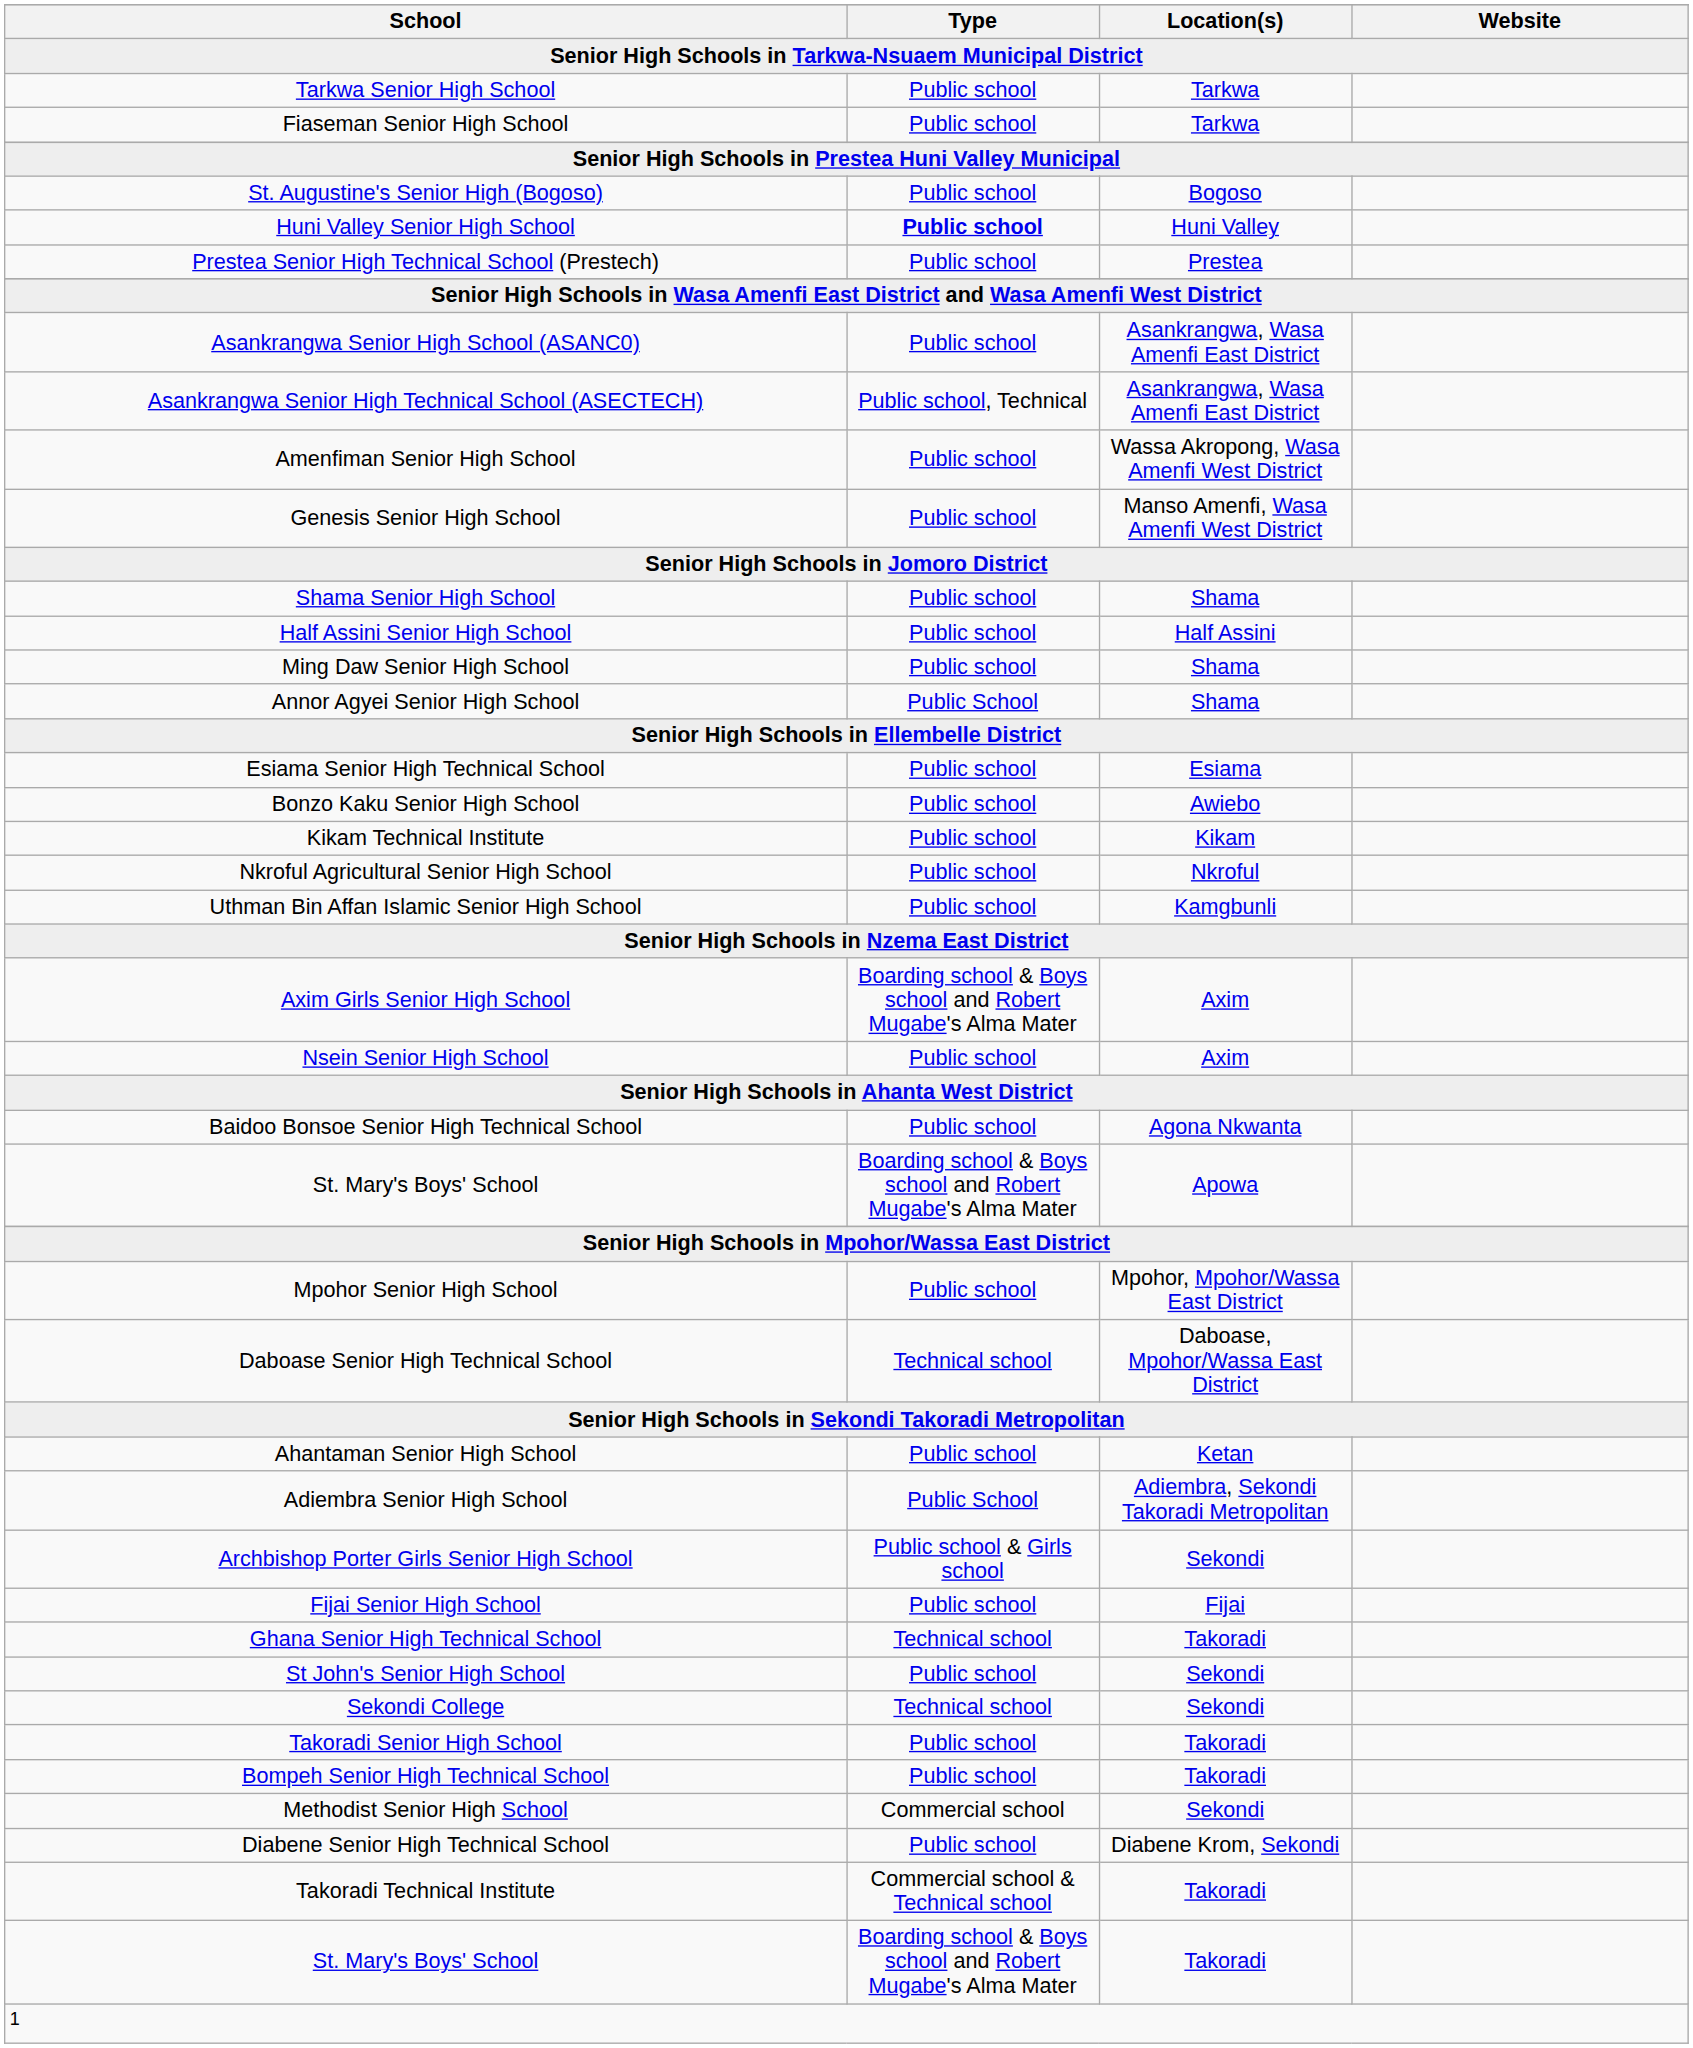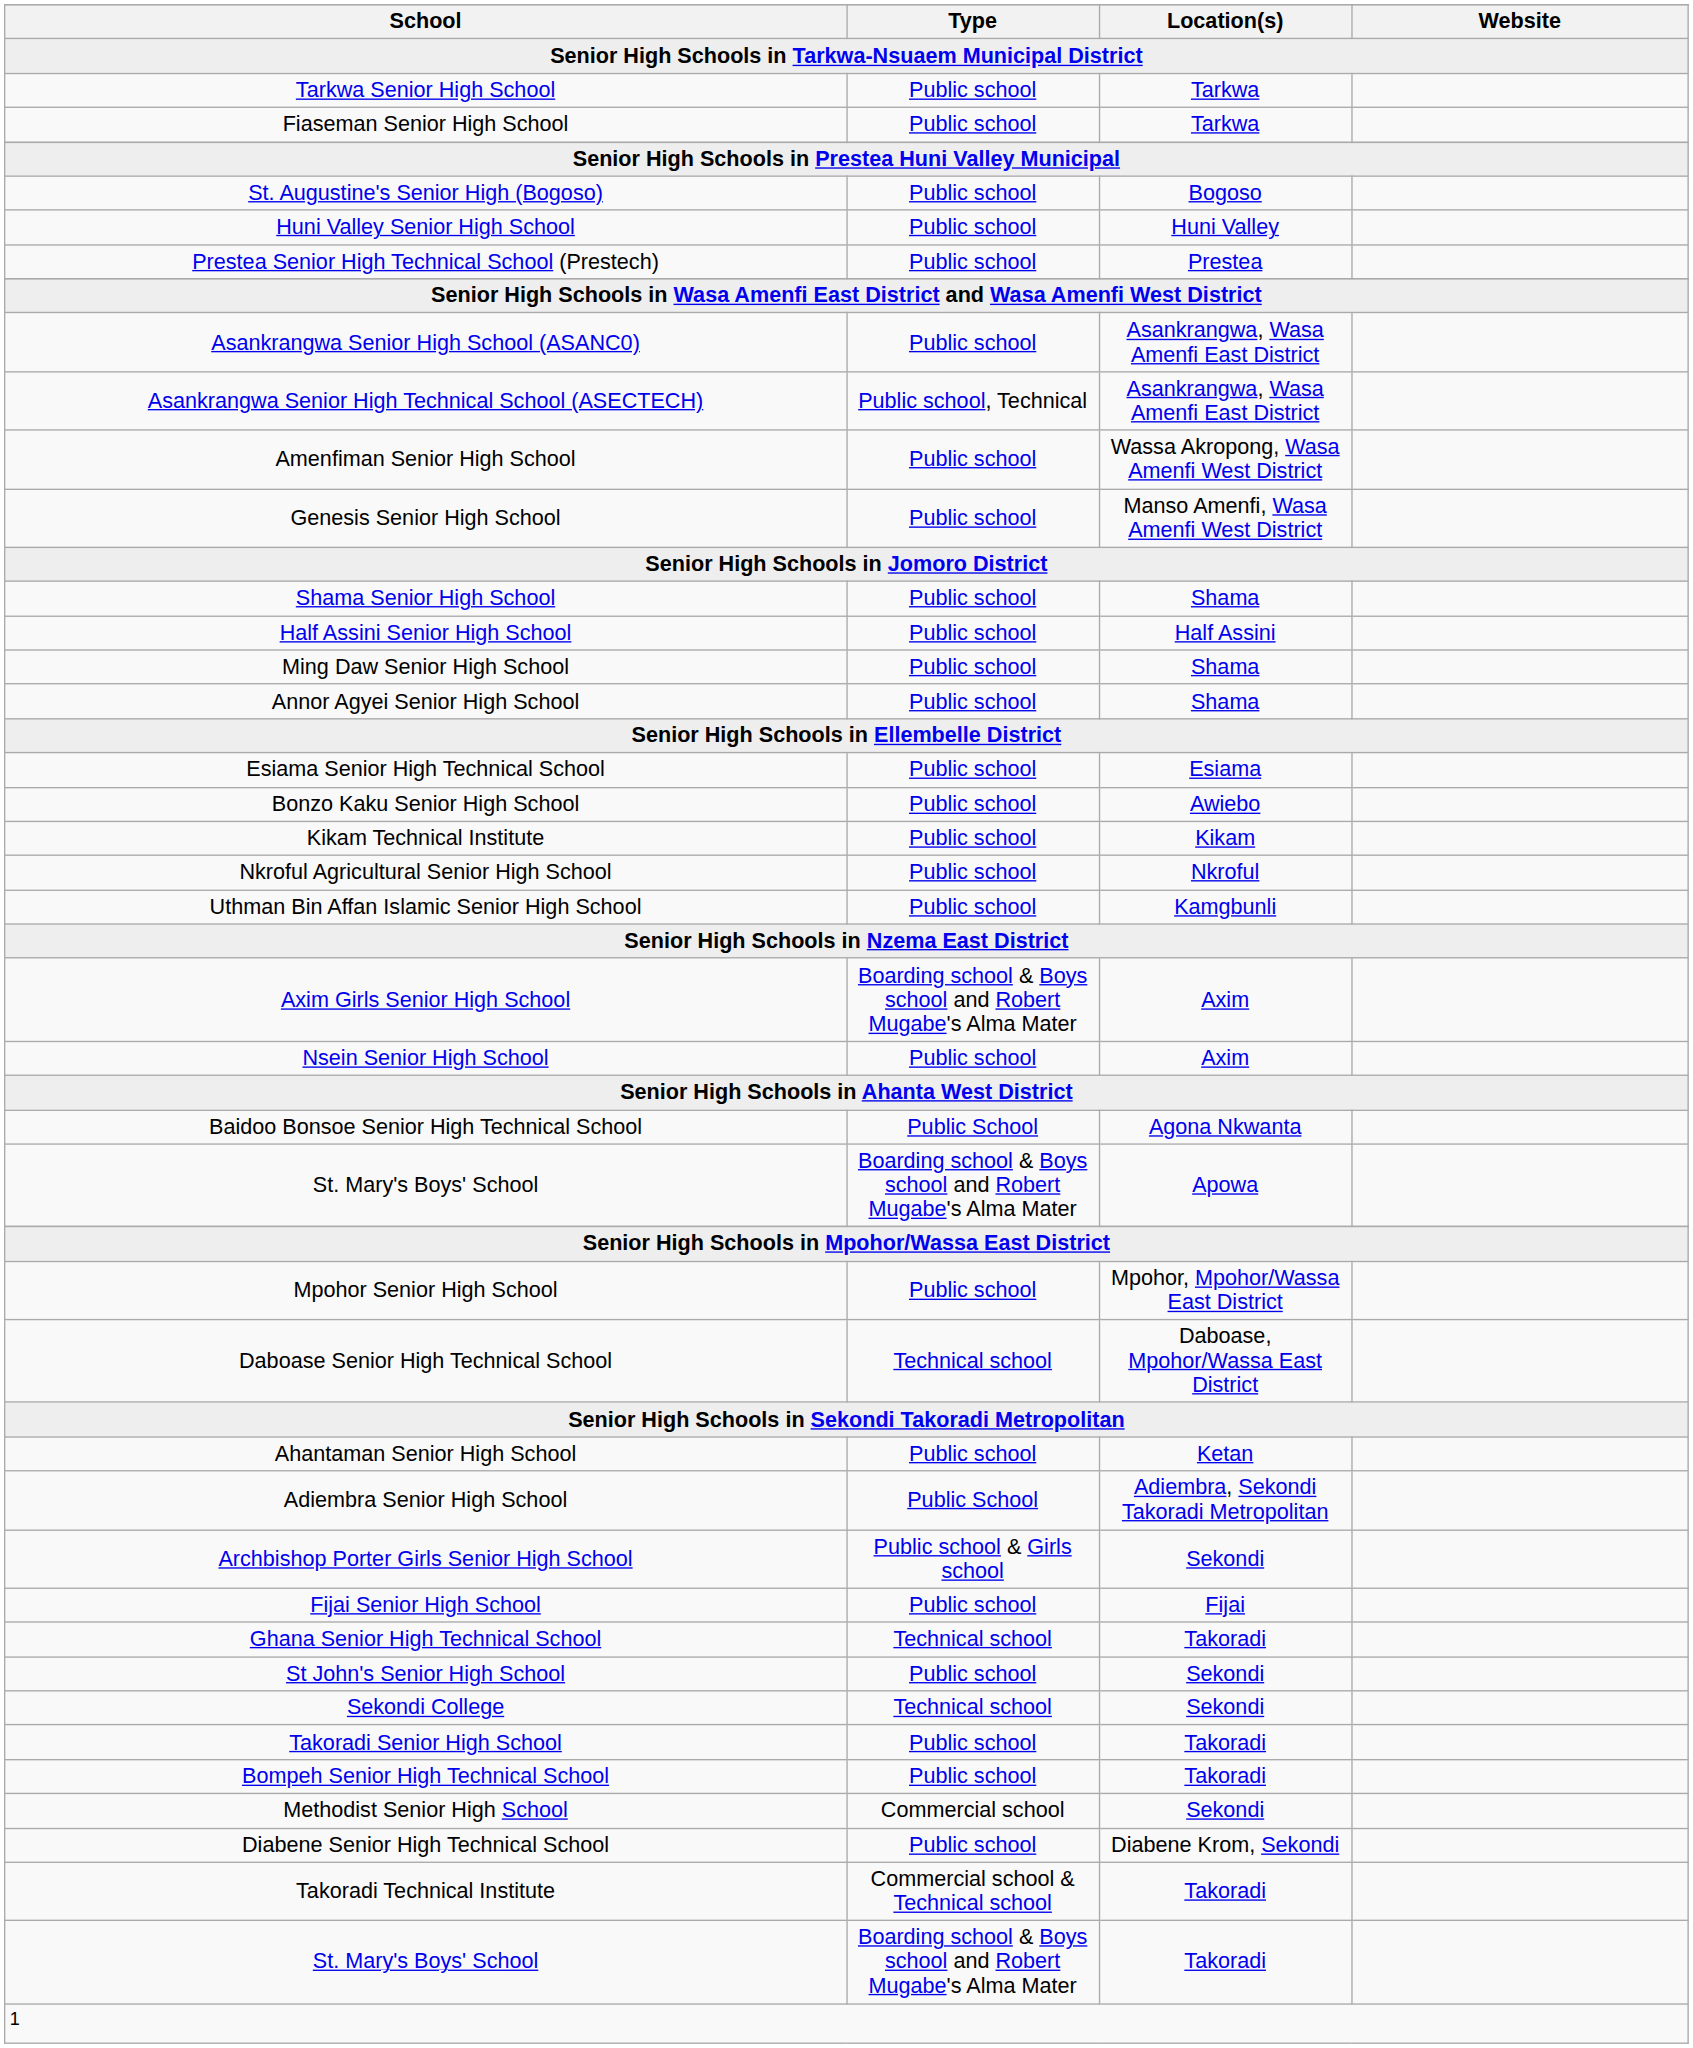 <table class="wikitable sortable">
 <tr>
 </tr>
 <tr>
 <th style="width:50%;" class="unsortable">School</th>
 <th style="width:15%;" class="unsortable">Type</th>
 <th style="width:15%;" class="unsortable">Location(s)</th>
 <th style="width:20%;" class="unsortable">Website</th>
 </tr>
 <tr style="background:#eee;">
 <td style="text-align:center;" colspan=4><strong>Senior High Schools in <a href='#'>Tarkwa-Nsuaem Municipal District</a></strong></td>
 </tr>
 <tr>
 <td align=center><a href='#'>Tarkwa Senior High School</a></td>
 <td align=center><a href='#'>Public school</a></td>
 <td align=center><a href='#'>Tarkwa</a></td>
 <td></td>
 </tr>
 <tr>
 <td align=center>Fiaseman Senior High School</td>
 <td align=center><a href='#'>Public school</a></td>
 <td align=center><a href='#'>Tarkwa</a></td>
 <td></td>
 </tr>
 <tr>
 </tr>
 <tr style="background:#eee;">
 <td style="text-align:center;" colspan=4><strong>Senior High Schools in <a href='#'>Prestea Huni Valley Municipal</a></strong></td>
 </tr>
 <tr>
 <td align=center><a href='#'> St. Augustine's Senior High (Bogoso)</a></td>
 <td align=center><a href='#'>Public school</a></td>
 <td align=center><a href='#'>Bogoso</a></td>
 <td></td>
 </tr>
 <tr>
 <td align=center><a href='#'>Huni Valley Senior High School</a></td>
-<td align=center><strong><a href='#'>Public school</a></strong></td>
+<td align=center><a href='#'>Public school</a></td>
 <td align=center><a href='#'>Huni Valley</a></td>
 <td></td>
 </tr>
 <tr>
 <td align=center><a href='#'>Prestea Senior High Technical School</a> (Prestech)</td>
 <td align=center><a href='#'>Public school</a></td>
 <td align=center><a href='#'>Prestea</a></td>
 <td></td>
 </tr>
 <tr>
 </tr>
 <tr style="background:#eee;">
 <td style="text-align:center;" colspan=4><strong>Senior High Schools in <a href='#'>Wasa Amenfi East District</a> and <a href='#'>Wasa Amenfi West District</a></strong></td>
 </tr>
 <tr>
 <td align=center><a href='#'>Asankrangwa Senior High School (ASANC0)</a></td>
 <td align=center><a href='#'>Public school</a></td>
 <td align=center><a href='#'>Asankrangwa</a>, <a href='#'>Wasa Amenfi East District</a></td>
 <td></td>
 </tr>
 <tr>
 <td align=center><a href='#'>Asankrangwa Senior High Technical School (ASECTECH)</a></td>
 <td align=center><a href='#'>Public school</a>, Technical</td>
 <td align=center><a href='#'>Asankrangwa</a>, <a href='#'>Wasa Amenfi East District</a></td>
 <td></td>
 </tr>
 <tr>
 <td align=center>Amenfiman Senior High School</td>
 <td align=center><a href='#'>Public school</a></td>
 <td align=center>Wassa Akropong, <a href='#'>Wasa Amenfi West District</a></td>
 <td></td>
 </tr>
 <tr>
 <td align=center>Genesis Senior High School</td>
 <td align=center><a href='#'>Public school</a></td>
 <td align=center>Manso Amenfi, <a href='#'>Wasa Amenfi West District</a></td>
 <td></td>
 </tr>
 <tr style="background:#eee;">
 <td style="text-align:center;" colspan=4><strong>Senior High Schools in <a href='#'>Jomoro District</a></strong></td>
 </tr>
 <tr>
 <td align=center><a href='#'>Shama Senior High School</a></td>
 <td align=center><a href='#'>Public school</a></td>
 <td align=center><a href='#'>Shama</a></td>
 <td></td>
 </tr>
 <tr>
 <td align=center><a href='#'>Half Assini Senior High School</a></td>
 <td align=center><a href='#'>Public school</a></td>
 <td align=center><a href='#'>Half Assini</a></td>
 <td></td>
 </tr>
 <tr>
 <td align=center>Ming Daw Senior High School </td>
 <td align=center><a href='#'>Public school</a></td>
 <td align=center><a href='#'>Shama</a></td>
 <td></td>
 </tr>
 <tr>
 <td align=center>Annor Agyei Senior High School</td>
-<td align=center><a href='#'>Public School</a></td>
+<td align=center><a href='#'>Public school</a></td>
 <td align=center><a href='#'>Shama</a></td>
 <td></td>
 </tr>
 <tr style="background:#eee;">
 <td style="text-align:center;" colspan=4><strong>Senior High Schools in <a href='#'>Ellembelle District</a></strong></td>
 </tr>
 <tr>
 <td align=center>Esiama Senior High Technical School</td>
 <td align=center><a href='#'>Public school</a></td>
 <td align=center><a href='#'>Esiama</a></td>
 <td></td>
 </tr>
 <tr>
 <td align=center>Bonzo Kaku Senior High School</td>
 <td align=center><a href='#'>Public school</a></td>
 <td align=center><a href='#'>Awiebo</a></td>
 <td></td>
 </tr>
 <tr>
 <td align=center>Kikam Technical Institute</td>
 <td align=center><a href='#'>Public school</a></td>
 <td align=center><a href='#'>Kikam</a></td>
 <td></td>
 </tr>
 <tr>
 <td align=center>Nkroful Agricultural Senior High School</td>
 <td align=center><a href='#'>Public school</a></td>
 <td align=center><a href='#'>Nkroful</a></td>
 <td></td>
 </tr>
 <tr>
 <td align=center>Uthman Bin Affan Islamic Senior High School</td>
 <td align=center><a href='#'>Public school</a></td>
 <td align=center><a href='#'>Kamgbunli</a></td>
 <td></td>
 </tr>
 <tr style="background:#eee;">
 <td style="text-align:center;" colspan=4><strong>Senior High Schools in <a href='#'>Nzema East District</a></strong></td>
 </tr>
 <tr>
 <td align=center><a href='#'>Axim Girls Senior High School</a></td>
 <td align=center><a href='#'>Boarding school</a> & <a href='#'>Boys school</a> and <a href='#'>Robert Mugabe</a>'s Alma Mater</td>
 <td align=center><a href='#'>Axim</a></td>
 <td></td>
 </tr>
 <tr>
 <td align=center><a href='#'>Nsein Senior High School</a></td>
 <td align=center><a href='#'>Public school</a></td>
 <td align=center><a href='#'>Axim</a></td>
 <td></td>
 </tr>
 <tr style="background:#eee;">
 <td style="text-align:center;" colspan=4><strong>Senior High Schools in <a href='#'>Ahanta West District</a></strong></td>
 </tr>
 <tr>
 <td align=center>Baidoo Bonsoe Senior High Technical School</td>
-<td align=center><a href='#'>Public school</a></td>
+<td align=center><a href='#'>Public School</a></td>
 <td align=center><a href='#'>Agona Nkwanta</a></td>
 <td></td>
 </tr>
 <tr>
 <td align=center>St. Mary's Boys' School</td>
 <td align=center><a href='#'>Boarding school</a> & <a href='#'>Boys school</a> and <a href='#'>Robert Mugabe</a>'s Alma Mater</td>
 <td align=center><a href='#'>Apowa</a></td>
 <td></td>
 </tr>
 <tr>
 </tr>
 <tr style="background:#eee;">
 <td style="text-align:center;" colspan=4><strong>Senior High Schools in <a href='#'>Mpohor/Wassa East District</a></strong></td>
 </tr>
 <tr>
 <td align=center>Mpohor Senior High School</td>
 <td align=center><a href='#'>Public school</a></td>
 <td align=center>Mpohor, <a href='#'>Mpohor/Wassa East District</a></td>
 <td></td>
 </tr>
 <tr>
 <td align=center>Daboase Senior High Technical School</td>
 <td align=center><a href='#'>Technical school</a></td>
 <td align=center>Daboase, <a href='#'>Mpohor/Wassa East District</a></td>
 <td></td>
 </tr>
 <tr style="background:#eee;">
 <td style="text-align:center;" colspan=4><strong>Senior High Schools in <a href='#'>Sekondi Takoradi Metropolitan</a></strong></td>
 </tr>
 <tr>
 <td align=center>Ahantaman Senior High School</td>
 <td align=center><a href='#'>Public school</a></td>
 <td align=center><a href='#'>Ketan</a></td>
 <td></td>
 </tr>
 <tr>
 <td align=center>Adiembra Senior High School</td>
 <td align=center><a href='#'>Public School</a></td>
 <td align=center><a href='#'>Adiembra</a>, <a href='#'>Sekondi Takoradi Metropolitan</a></td>
 <td></td>
 </tr>
 <tr>
 <td align=center><a href='#'>Archbishop Porter Girls Senior High School</a></td>
 <td align=center><a href='#'>Public school</a> & <a href='#'>Girls school</a></td>
 <td align=center><a href='#'>Sekondi</a></td>
 <td></td>
 </tr>
 <tr>
 <td align=center><a href='#'>Fijai Senior High School</a></td>
 <td align=center><a href='#'>Public school</a></td>
 <td align=center><a href='#'>Fijai</a></td>
 <td></td>
 </tr>
 <tr>
 <td align=center><a href='#'>Ghana Senior High Technical School</a></td>
 <td align=center><a href='#'>Technical school</a></td>
 <td align=center><a href='#'>Takoradi</a></td>
 <td></td>
 </tr>
 <tr>
 <td align=center><a href='#'>St John's Senior High School</a></td>
 <td align=center><a href='#'>Public school</a></td>
 <td align=center><a href='#'>Sekondi</a></td>
 <td></td>
 </tr>
 <tr>
 <td align=center><a href='#'>Sekondi College</a> </td>
 <td align=center><a href='#'>Technical school</a></td>
 <td align=center><a href='#'>Sekondi</a></td>
 <td></td>
 </tr>
 <tr>
 <td align=center><a href='#'>Takoradi Senior High School</a> </td>
 <td align=center><a href='#'>Public school</a></td>
 <td align=center><a href='#'>Takoradi</a></td>
 <td></td>
 </tr>
 <tr>
 <td align=center><a href='#'>Bompeh Senior High Technical School</a></td>
 <td align=center><a href='#'>Public school</a></td>
 <td align=center><a href='#'>Takoradi</a></td>
 <td></td>
 </tr>
 <tr>
 <td align=center>Methodist Senior High <a href='#'>School</a></td>
 <td align=center>Commercial school</td>
 <td align=center><a href='#'>Sekondi</a></td>
 <td></td>
 </tr>
 <tr>
 <td align=center>Diabene Senior High Technical School</td>
 <td align=center><a href='#'>Public school</a></td>
 <td align=center>Diabene Krom, <a href='#'>Sekondi</a></td>
 <td></td>
 </tr>
 <tr>
 <td align=center>Takoradi Technical Institute</td>
 <td align=center>Commercial school & <a href='#'>Technical school</a></td>
 <td align=center><a href='#'>Takoradi</a></td>
 <td></td>
 </tr>
 <tr>
 <td align=center><a href='#'>St. Mary's Boys' School</a></td>
 <td align=center><a href='#'>Boarding school</a> & <a href='#'>Boys school</a> and <a href='#'>Robert Mugabe</a>'s Alma Mater</td>
 <td align=center><a href='#'>Takoradi</a></td>
 <td></td>
 </tr>
 <tr>
 <td colspan=4><span></span><sup>1</sup></td>
 </tr>
 </table>
